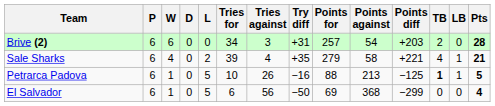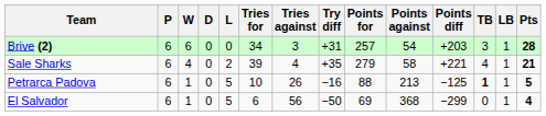 <table class="wikitable" style="text-align: center;">
 <tr>
 <th width="200">Team</th>
 <th width="20">P</th>
 <th width="20">W</th>
 <th width="20">D</th>
 <th width="20">L</th>
 <th width="20">Tries for</th>
 <th width="20">Tries against</th>
 <th width="20">Try diff</th>
 <th width="20">Points for</th>
 <th width="20">Points against</th>
 <th width="25">Points diff</th>
 <th width="20">TB</th>
 <th width="20">LB</th>
 <th width="20">Pts</th>
 </tr>
 <tr bgcolor=#ccffcc>
 <td align=left> <a href='#'>Brive</a> <strong>(2)</strong></td>
 <td>6</td>
 <td>6</td>
 <td>0</td>
 <td>0</td>
 <td>34</td>
 <td>3</td>
 <td>+31</td>
 <td>257</td>
 <td>54</td>
 <td>+203</td>
-<td>2</td>
-<td>0</td>
+<td>3</td>
+<td>1</td>
 <td><strong>28</strong></td>
 </tr>
 <tr>
 <td align=left> <a href='#'>Sale Sharks</a></td>
 <td>6</td>
 <td>4</td>
 <td>0</td>
 <td>2</td>
 <td>39</td>
 <td>4</td>
 <td>+35</td>
 <td>279</td>
 <td>58</td>
 <td>+221</td>
 <td>4</td>
 <td>1</td>
 <td><strong>21</strong></td>
 </tr>
 <tr>
 <td align=left> <a href='#'>Petrarca Padova</a></td>
 <td>6</td>
 <td>1</td>
 <td>0</td>
 <td>5</td>
 <td>10</td>
 <td>26</td>
 <td>−16</td>
 <td>88</td>
 <td>213</td>
 <td>−125</td>
 <td><strong>1</strong></td>
 <td>1</td>
 <td><strong>5</strong></td>
 </tr>
 <tr>
 <td align=left> <a href='#'>El Salvador</a></td>
 <td>6</td>
 <td>1</td>
 <td>0</td>
 <td>5</td>
 <td>6</td>
 <td>56</td>
 <td>−50</td>
 <td>69</td>
 <td>368</td>
 <td>−299</td>
 <td>0</td>
-<td>0</td>
+<td>1</td>
 <td><strong>4</strong></td>
 </tr>
 </table>
